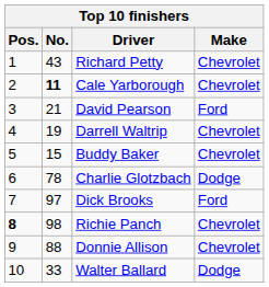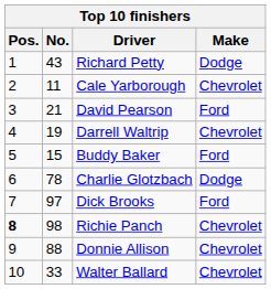 <table class="wikitable">
 <tr>
 <th colspan="4">Top 10 finishers</th>
 </tr>
 <tr>
 <th>Pos.</th>
 <th>No.</th>
 <th>Driver</th>
 <th>Make</th>
 </tr>
 <tr>
 <td>1</td>
 <td>43</td>
 <td><a href='#'>Richard Petty</a></td>
-<td><a href='#'>Chevrolet</a></td>
+<td><a href='#'>Dodge</a></td>
 </tr>
 <tr>
 <td>2</td>
-<td><strong>11</strong></td>
+<td>11</td>
 <td><a href='#'>Cale Yarborough</a></td>
 <td><a href='#'>Chevrolet</a></td>
 </tr>
 <tr>
 <td>3</td>
 <td>21</td>
 <td><a href='#'>David Pearson</a></td>
 <td><a href='#'>Ford</a></td>
 </tr>
 <tr>
 <td>4</td>
 <td>19</td>
 <td><a href='#'>Darrell Waltrip</a></td>
 <td><a href='#'>Chevrolet</a></td>
 </tr>
 <tr>
 <td>5</td>
 <td>15</td>
 <td><a href='#'>Buddy Baker</a></td>
-<td><a href='#'>Chevrolet</a></td>
+<td><a href='#'>Ford</a></td>
 </tr>
 <tr>
 <td>6</td>
 <td>78</td>
 <td><a href='#'>Charlie Glotzbach</a></td>
 <td><a href='#'>Dodge</a></td>
 </tr>
 <tr>
 <td>7</td>
 <td>97</td>
 <td><a href='#'>Dick Brooks</a></td>
 <td><a href='#'>Ford</a></td>
 </tr>
 <tr>
 <td><strong>8</strong></td>
 <td>98</td>
 <td><a href='#'>Richie Panch</a></td>
 <td><a href='#'>Chevrolet</a></td>
 </tr>
 <tr>
 <td>9</td>
 <td>88</td>
 <td><a href='#'>Donnie Allison</a></td>
 <td><a href='#'>Chevrolet</a></td>
 </tr>
 <tr>
 <td>10</td>
 <td>33</td>
 <td><a href='#'>Walter Ballard</a></td>
-<td><a href='#'>Dodge</a></td>
+<td><a href='#'>Chevrolet</a></td>
 </tr>
 </table>
